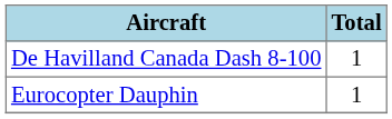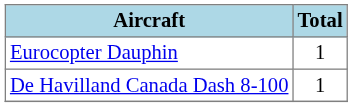 <table class="toccolours" border="1" cellpadding="3" style="margin:1em auto; border-collapse:collapse">
 <tr bgcolor=lightblue>
 <th>Aircraft</th>
 <th>Total</th>
 </tr>
 <tr>
-<td><a href='#'>De Havilland Canada Dash 8-100</a></td>
+<td><a href='#'>Eurocopter Dauphin</a></td>
 <td align=center>1</td>
 </tr>
 <tr>
-<td><a href='#'>Eurocopter Dauphin</a></td>
+<td><a href='#'>De Havilland Canada Dash 8-100</a></td>
 <td align=center>1</td>
 </tr>
 <tr>
 </tr>
 </table>
